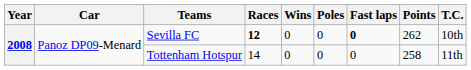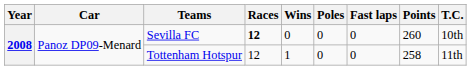 <table class="wikitable" style="font-size:95%">
 <tr>
 <th>Year</th>
 <th>Car</th>
 <th>Teams</th>
 <th>Races</th>
 <th>Wins</th>
 <th>Poles</th>
 <th>Fast laps</th>
 <th>Points</th>
 <th>T.C.</th>
 </tr>
 <tr>
 <th rowspan="2"><a href='#'>2008</a></th>
 <td rowspan="2"><a href='#'>Panoz DP09</a>-Menard</td>
 <td> <a href='#'>Sevilla FC</a></td>
 <td><strong>12</strong></td>
 <td>0</td>
 <td>0</td>
-<td><strong>0</strong></td>
-<td>262</td>
+<td>0</td>
+<td>260</td>
 <td>10th</td>
 </tr>
 <tr>
 <td> <a href='#'>Tottenham Hotspur</a></td>
-<td>14</td>
-<td>0</td>
+<td>12</td>
+<td>1</td>
 <td>0</td>
 <td>0</td>
 <td>258</td>
 <td>11th</td>
 </tr>
 </table>
